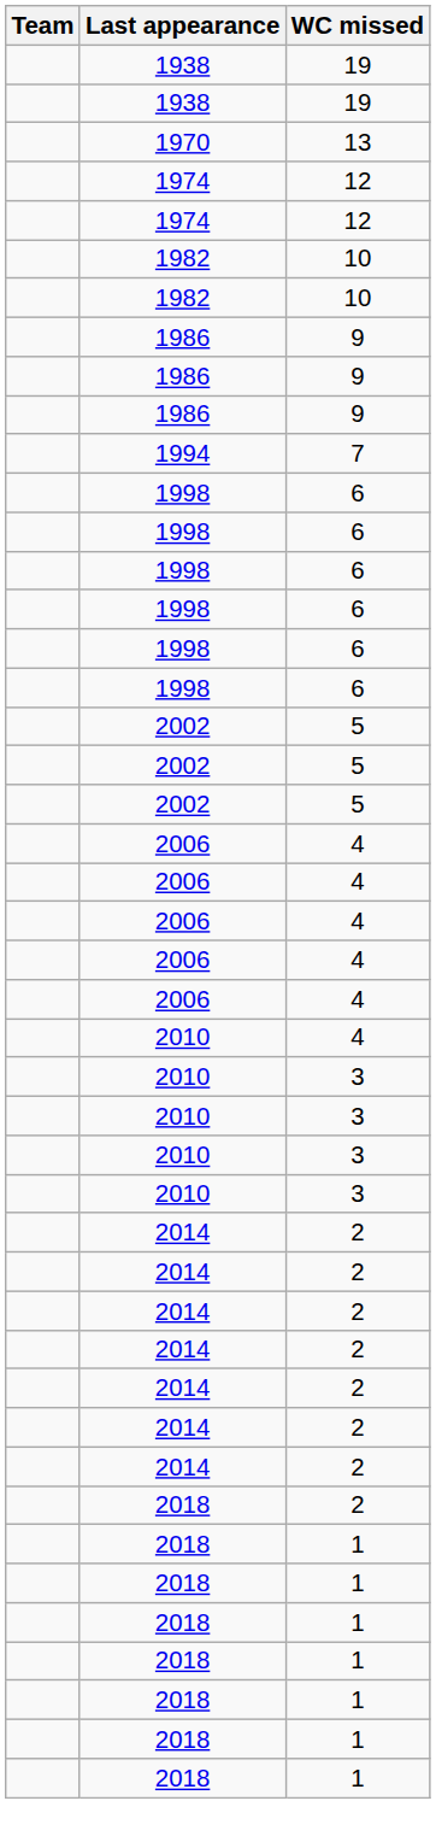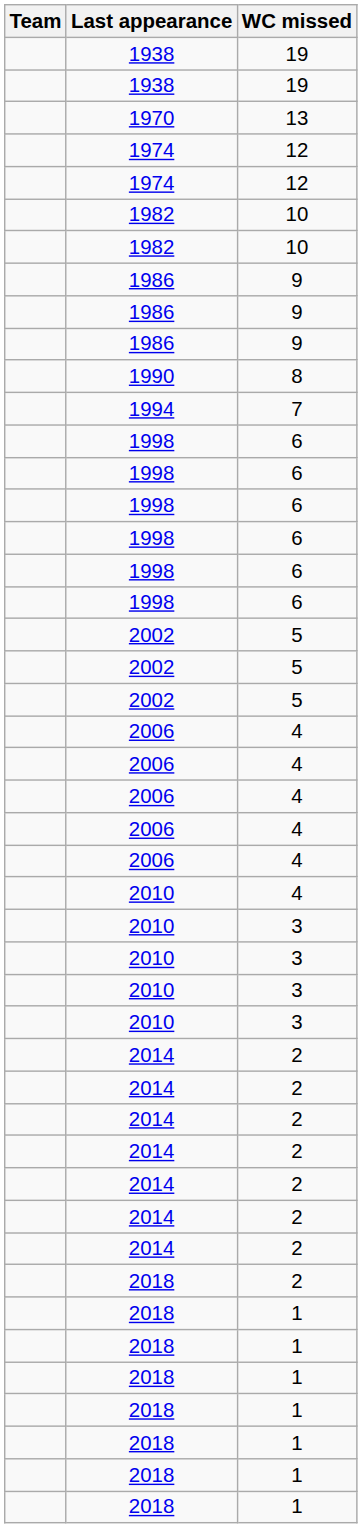 <table class="wikitable" style="text-align:center; font-size:90%;">
 <tr>
 <th>Team</th>
 <th>Last appearance</th>
 <th>WC missed</th>
 </tr>
 <tr>
 <td align=left></td>
 <td><a href='#'>1938</a></td>
 <td>19</td>
 </tr>
 <tr>
 <td align=left></td>
 <td><a href='#'>1938</a></td>
 <td>19</td>
 </tr>
 <tr>
 <td align=left></td>
 <td><a href='#'>1970</a></td>
 <td>13</td>
 </tr>
 <tr>
 <td align=left></td>
 <td><a href='#'>1974</a></td>
 <td>12</td>
 </tr>
 <tr>
 <td align=left></td>
 <td><a href='#'>1974</a></td>
 <td>12</td>
 </tr>
 <tr>
 <td align=left></td>
 <td><a href='#'>1982</a></td>
 <td>10</td>
 </tr>
 <tr>
 <td align=left></td>
 <td><a href='#'>1982</a></td>
 <td>10</td>
 </tr>
 <tr>
 <td align=left></td>
 <td><a href='#'>1986</a></td>
 <td>9</td>
 </tr>
 <tr>
 <td align=left></td>
 <td><a href='#'>1986</a></td>
 <td>9</td>
 </tr>
 <tr>
 <td align=left></td>
 <td><a href='#'>1986</a></td>
 <td>9</td>
+</tr>
+<tr>
+<td align=left></td>
+<td><a href='#'>1990</a></td>
+<td>8</td>
 </tr>
 <tr>
 <td align=left></td>
 <td><a href='#'>1994</a></td>
 <td>7</td>
 </tr>
 <tr>
 <td align=left></td>
 <td><a href='#'>1998</a></td>
 <td>6</td>
 </tr>
 <tr>
 <td align=left></td>
 <td><a href='#'>1998</a></td>
 <td>6</td>
 </tr>
 <tr>
 <td align=left></td>
 <td><a href='#'>1998</a></td>
 <td>6</td>
 </tr>
 <tr>
 <td align=left></td>
 <td><a href='#'>1998</a></td>
 <td>6</td>
 </tr>
 <tr>
 <td align=left></td>
 <td><a href='#'>1998</a></td>
 <td>6</td>
 </tr>
 <tr>
 <td align=left></td>
 <td><a href='#'>1998</a></td>
 <td>6</td>
 </tr>
 <tr>
 <td align=left></td>
 <td><a href='#'>2002</a></td>
 <td>5</td>
 </tr>
 <tr>
 <td align=left></td>
 <td><a href='#'>2002</a></td>
 <td>5</td>
 </tr>
 <tr>
 <td align=left></td>
 <td><a href='#'>2002</a></td>
 <td>5</td>
 </tr>
 <tr>
 <td align=left></td>
 <td><a href='#'>2006</a></td>
 <td>4</td>
 </tr>
 <tr>
 <td align=left></td>
 <td><a href='#'>2006</a></td>
 <td>4</td>
 </tr>
 <tr>
 <td align=left></td>
 <td><a href='#'>2006</a></td>
 <td>4</td>
 </tr>
 <tr>
 <td align=left></td>
 <td><a href='#'>2006</a></td>
 <td>4</td>
 </tr>
 <tr>
 <td align=left></td>
 <td><a href='#'>2006</a></td>
 <td>4</td>
 </tr>
 <tr>
 <td align=left></td>
 <td><a href='#'>2010</a></td>
 <td>4</td>
 </tr>
 <tr>
 <td align=left></td>
 <td><a href='#'>2010</a></td>
 <td>3</td>
 </tr>
 <tr>
 <td align=left></td>
 <td><a href='#'>2010</a></td>
 <td>3</td>
 </tr>
 <tr>
 <td align=left></td>
 <td><a href='#'>2010</a></td>
 <td>3</td>
 </tr>
 <tr>
 <td align=left></td>
 <td><a href='#'>2010</a></td>
 <td>3</td>
 </tr>
 <tr>
 <td align=left></td>
 <td><a href='#'>2014</a></td>
 <td>2</td>
 </tr>
 <tr>
 <td align=left></td>
 <td><a href='#'>2014</a></td>
 <td>2</td>
 </tr>
 <tr>
 <td align=left></td>
 <td><a href='#'>2014</a></td>
 <td>2</td>
 </tr>
 <tr>
 <td align=left></td>
 <td><a href='#'>2014</a></td>
 <td>2</td>
 </tr>
 <tr>
 <td align=left></td>
 <td><a href='#'>2014</a></td>
 <td>2</td>
 </tr>
 <tr>
 <td align=left></td>
 <td><a href='#'>2014</a></td>
 <td>2</td>
 </tr>
 <tr>
 <td align=left></td>
 <td><a href='#'>2014</a></td>
 <td>2</td>
 </tr>
 <tr>
 <td align=left></td>
 <td><a href='#'>2018</a></td>
 <td>2</td>
 </tr>
 <tr>
 <td align=left></td>
 <td><a href='#'>2018</a></td>
 <td>1</td>
 </tr>
 <tr>
 <td align=left></td>
 <td><a href='#'>2018</a></td>
 <td>1</td>
 </tr>
 <tr>
 <td align=left></td>
 <td><a href='#'>2018</a></td>
 <td>1</td>
 </tr>
 <tr>
 <td align=left></td>
 <td><a href='#'>2018</a></td>
 <td>1</td>
 </tr>
 <tr>
 <td align=left></td>
 <td><a href='#'>2018</a></td>
 <td>1</td>
 </tr>
 <tr>
 <td align="left"></td>
 <td><a href='#'>2018</a></td>
 <td>1</td>
 </tr>
 <tr>
 <td align=left></td>
 <td><a href='#'>2018</a></td>
 <td>1</td>
 </tr>
 </table>
